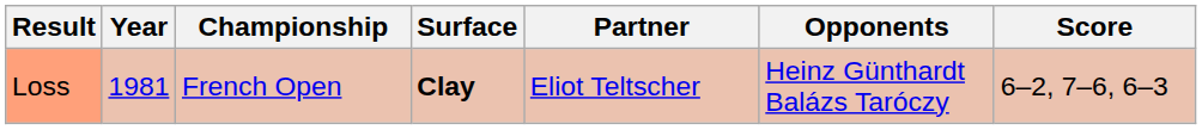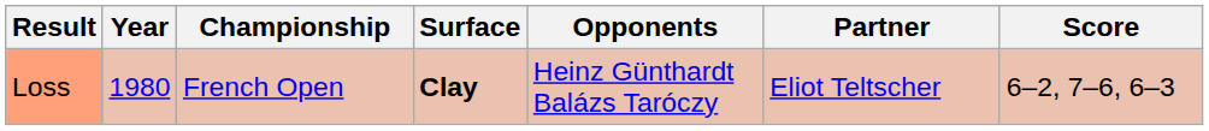 <table class="sortable wikitable">
 <tr>
 <th style="width:40px">Result</th>
 <th style="width:30px">Year</th>
 <th style="width:130px">Championship</th>
 <th style="width:45px">Surface</th>
+<th style="width:130px">Opponents</th>
 <th style="width:130px">Partner</th>
-<th style="width:130px">Opponents</th>
 <th style="width:110px" class="unsortable">Score</th>
 </tr>
 <tr style="background:#ebc2af;">
 <td style="background:#ffa07a;">Loss</td>
-<td><a href='#'>1981</a></td>
+<td><a href='#'>1980</a></td>
 <td><a href='#'>French Open</a></td>
 <td><strong>Clay</strong></td>
+<td> <a href='#'>Heinz Günthardt</a><br> <a href='#'>Balázs Taróczy</a></td>
 <td> <a href='#'>Eliot Teltscher</a></td>
-<td> <a href='#'>Heinz Günthardt</a><br> <a href='#'>Balázs Taróczy</a></td>
 <td>6–2, 7–6, 6–3</td>
 </tr>
 </table>
